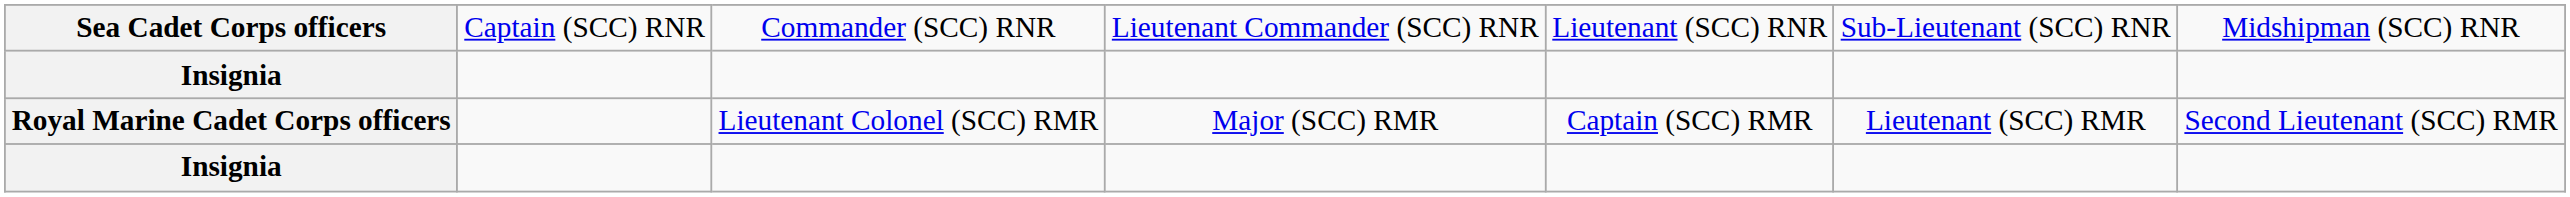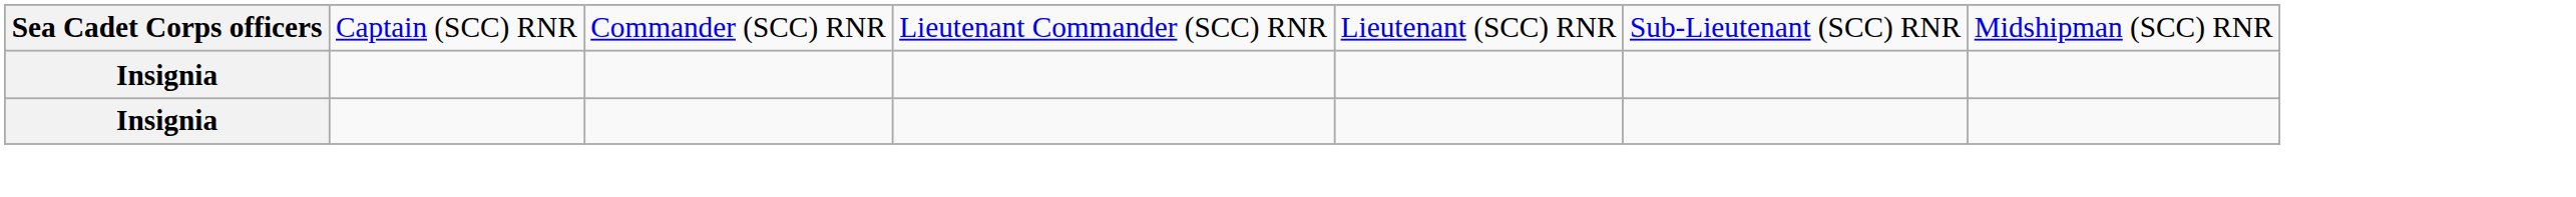 <table class="wikitable">
 <tr style="text-align:center;">
 <th>Sea Cadet Corps officers</th>
 <td><a href='#'>Captain</a> (SCC) RNR</td>
 <td><a href='#'>Commander</a> (SCC) RNR</td>
 <td><a href='#'>Lieutenant Commander</a> (SCC) RNR</td>
 <td><a href='#'>Lieutenant</a> (SCC) RNR</td>
 <td><a href='#'>Sub-Lieutenant</a> (SCC) RNR</td>
 <td><a href='#'>Midshipman</a> (SCC) RNR</td>
 </tr>
 <tr style="text-align:center;">
 <th>Insignia</th>
 <td></td>
 <td></td>
 <td></td>
 <td></td>
 <td></td>
 <td></td>
 </tr>
 <tr style="text-align:center;">
-<th>Royal Marine Cadet Corps officers</th>
-<td></td>
-<td><a href='#'>Lieutenant Colonel</a> (SCC) RMR</td>
-<td><a href='#'>Major</a> (SCC) RMR</td>
-<td><a href='#'>Captain</a> (SCC) RMR</td>
-<td><a href='#'>Lieutenant</a> (SCC) RMR</td>
-<td><a href='#'>Second Lieutenant</a> (SCC) RMR</td>
-</tr>
-<tr style="text-align:center;">
 <th>Insignia</th>
 <td></td>
 <td></td>
 <td></td>
 <td></td>
 <td></td>
 <td></td>
 </tr>
 </table>
